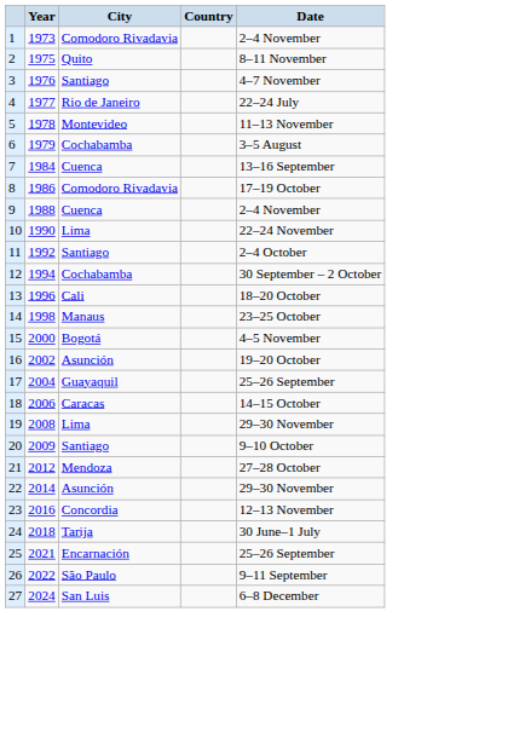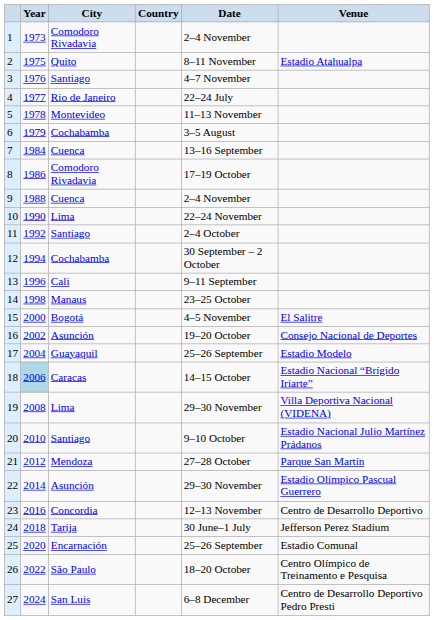 <table class="wikitable" align="center">
 <tr>
 <th style="background-color: #CCDDEE;"></th>
 <th style="background-color: #CCDDEE;">Year</th>
 <th style="background-color: #CCDDEE;">City</th>
 <th style="background-color: #CCDDEE;">Country</th>
 <th style="background-color: #CCDDEE;">Date</th>
+<th style="background-color: #CCDDEE;">Venue</th>
 </tr>
 <tr>
 <td bgcolor=DDEEFF>1</td>
 <td><a href='#'>1973</a></td>
 <td><a href='#'>Comodoro Rivadavia</a></td>
 <td></td>
 <td>2–4 November</td>
+<td></td>
 </tr>
 <tr>
 <td bgcolor=DDEEFF>2</td>
 <td><a href='#'>1975</a></td>
 <td><a href='#'>Quito</a></td>
 <td></td>
 <td>8–11 November</td>
+<td><a href='#'>Estadio Atahualpa</a></td>
 </tr>
 <tr>
 <td bgcolor=DDEEFF>3</td>
 <td><a href='#'>1976</a></td>
 <td><a href='#'>Santiago</a></td>
 <td></td>
 <td>4–7 November</td>
+<td></td>
 </tr>
 <tr>
 <td bgcolor=DDEEFF>4</td>
 <td><a href='#'>1977</a></td>
 <td><a href='#'>Rio de Janeiro</a></td>
 <td></td>
 <td>22–24 July</td>
+<td></td>
 </tr>
 <tr>
 <td bgcolor=DDEEFF>5</td>
 <td><a href='#'>1978</a></td>
 <td><a href='#'>Montevideo</a></td>
 <td></td>
 <td>11–13 November</td>
+<td></td>
 </tr>
 <tr>
 <td bgcolor=DDEEFF>6</td>
 <td><a href='#'>1979</a></td>
 <td><a href='#'>Cochabamba</a></td>
 <td></td>
 <td>3–5 August</td>
+<td></td>
 </tr>
 <tr>
 <td bgcolor=DDEEFF>7</td>
 <td><a href='#'>1984</a></td>
 <td><a href='#'>Cuenca</a></td>
 <td></td>
 <td>13–16 September</td>
+<td></td>
 </tr>
 <tr>
 <td bgcolor=DDEEFF>8</td>
 <td><a href='#'>1986</a></td>
 <td><a href='#'>Comodoro Rivadavia</a></td>
 <td></td>
 <td>17–19 October</td>
+<td></td>
 </tr>
 <tr>
 <td bgcolor=DDEEFF>9</td>
 <td><a href='#'>1988</a></td>
 <td><a href='#'>Cuenca</a></td>
 <td></td>
 <td>2–4 November</td>
+<td></td>
 </tr>
 <tr>
 <td bgcolor=DDEEFF>10</td>
 <td><a href='#'>1990</a></td>
 <td><a href='#'>Lima</a></td>
 <td></td>
 <td>22–24 November</td>
+<td></td>
 </tr>
 <tr>
 <td bgcolor=DDEEFF>11</td>
 <td><a href='#'>1992</a></td>
 <td><a href='#'>Santiago</a></td>
 <td></td>
 <td>2–4 October</td>
+<td></td>
 </tr>
 <tr>
 <td bgcolor=DDEEFF>12</td>
 <td><a href='#'>1994</a></td>
 <td><a href='#'>Cochabamba</a></td>
 <td></td>
 <td>30 September – 2 October</td>
+<td></td>
 </tr>
 <tr>
 <td bgcolor=DDEEFF>13</td>
 <td><a href='#'>1996</a></td>
 <td><a href='#'>Cali</a></td>
 <td></td>
-<td>18–20 October</td>
+<td>9–11 September</td>
+<td></td>
 </tr>
 <tr>
 <td bgcolor=DDEEFF>14</td>
 <td><a href='#'>1998</a></td>
 <td><a href='#'>Manaus</a></td>
 <td></td>
 <td>23–25 October</td>
+<td></td>
 </tr>
 <tr>
 <td bgcolor=DDEEFF>15</td>
 <td><a href='#'>2000</a></td>
 <td><a href='#'>Bogotá</a></td>
 <td></td>
 <td>4–5 November</td>
+<td><a href='#'>El Salitre</a></td>
 </tr>
 <tr>
 <td bgcolor=DDEEFF>16</td>
 <td><a href='#'>2002</a></td>
 <td><a href='#'>Asunción</a></td>
 <td></td>
 <td>19–20 October</td>
+<td><a href='#'>Consejo Nacional de Deportes</a></td>
 </tr>
 <tr>
 <td bgcolor=DDEEFF>17</td>
 <td><a href='#'>2004</a></td>
 <td><a href='#'>Guayaquil</a></td>
 <td></td>
 <td>25–26 September</td>
+<td><a href='#'>Estadio Modelo</a></td>
 </tr>
 <tr>
 <td bgcolor=DDEEFF>18</td>
-<td><a href='#'>2006</a></td>
+<td style="background: lightblue;"><a href='#'>2006</a></td>
 <td><a href='#'>Caracas</a></td>
 <td></td>
 <td>14–15 October</td>
+<td><a href='#'>Estadio Nacional “Brígido Iriarte”</a></td>
 </tr>
 <tr>
 <td bgcolor=DDEEFF>19</td>
 <td><a href='#'>2008</a></td>
 <td><a href='#'>Lima</a></td>
 <td></td>
 <td>29–30 November</td>
+<td><a href='#'>Villa Deportiva Nacional (VIDENA)</a></td>
 </tr>
 <tr>
 <td bgcolor=DDEEFF>20</td>
-<td><a href='#'>2009</a></td>
+<td><a href='#'>2010</a></td>
 <td><a href='#'>Santiago</a></td>
 <td></td>
 <td>9–10 October</td>
+<td><a href='#'>Estadio Nacional Julio Martínez Prádanos</a></td>
 </tr>
 <tr>
 <td bgcolor=DDEEFF>21</td>
 <td><a href='#'>2012</a></td>
 <td><a href='#'>Mendoza</a></td>
 <td></td>
 <td>27–28 October</td>
+<td><a href='#'>Parque San Martín</a></td>
 </tr>
 <tr>
 <td bgcolor=DDEEFF>22</td>
 <td><a href='#'>2014</a></td>
 <td><a href='#'>Asunción</a></td>
 <td></td>
 <td>29–30 November</td>
+<td><a href='#'>Estadio Olímpico Pascual Guerrero</a></td>
 </tr>
 <tr>
 <td bgcolor=DDEEFF>23</td>
 <td><a href='#'>2016</a></td>
 <td><a href='#'>Concordia</a></td>
 <td></td>
 <td>12–13 November</td>
+<td>Centro de Desarrollo Deportivo</td>
 </tr>
 <tr>
 <td bgcolor=DDEEFF>24</td>
 <td><a href='#'>2018</a></td>
 <td><a href='#'>Tarija</a></td>
 <td></td>
 <td>30 June–1 July</td>
+<td>Jefferson Perez Stadium</td>
 </tr>
 <tr>
 <td bgcolor=DDEEFF>25</td>
-<td><a href='#'>2021</a></td>
+<td><a href='#'>2020</a></td>
 <td><a href='#'>Encarnación</a></td>
 <td></td>
 <td>25–26 September</td>
+<td>Estadio Comunal</td>
 </tr>
 <tr>
 <td bgcolor=DDEEFF>26</td>
 <td><a href='#'>2022</a></td>
 <td><a href='#'>São Paulo</a></td>
 <td></td>
-<td>9–11 September</td>
+<td>18–20 October</td>
+<td>Centro Olímpico de Treinamento e Pesquisa</td>
 </tr>
 <tr>
 <td bgcolor=DDEEFF>27</td>
 <td><a href='#'>2024</a></td>
 <td><a href='#'>San Luis</a></td>
 <td></td>
 <td>6–8 December</td>
+<td>Centro de Desarrollo Deportivo Pedro Presti</td>
 </tr>
 </table>
